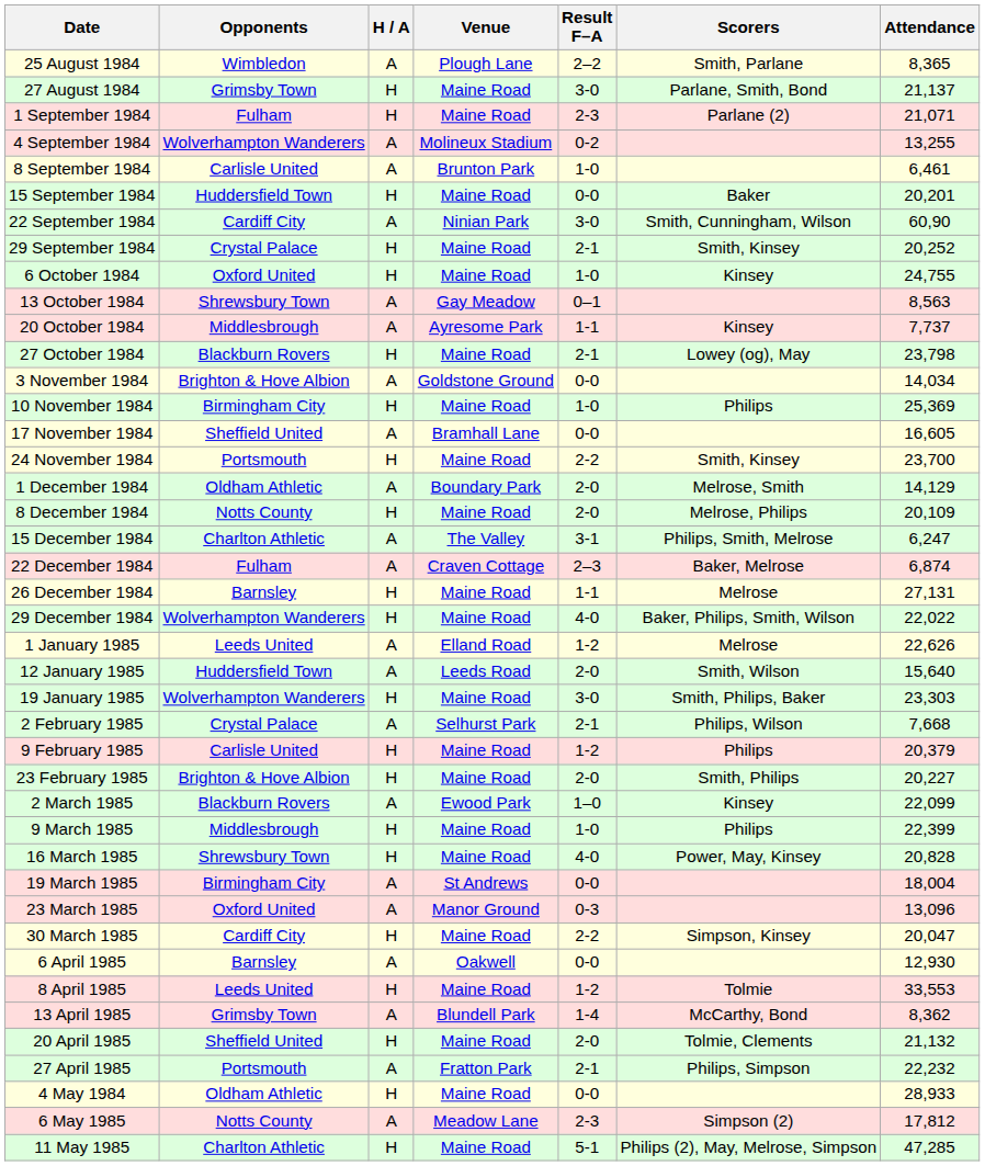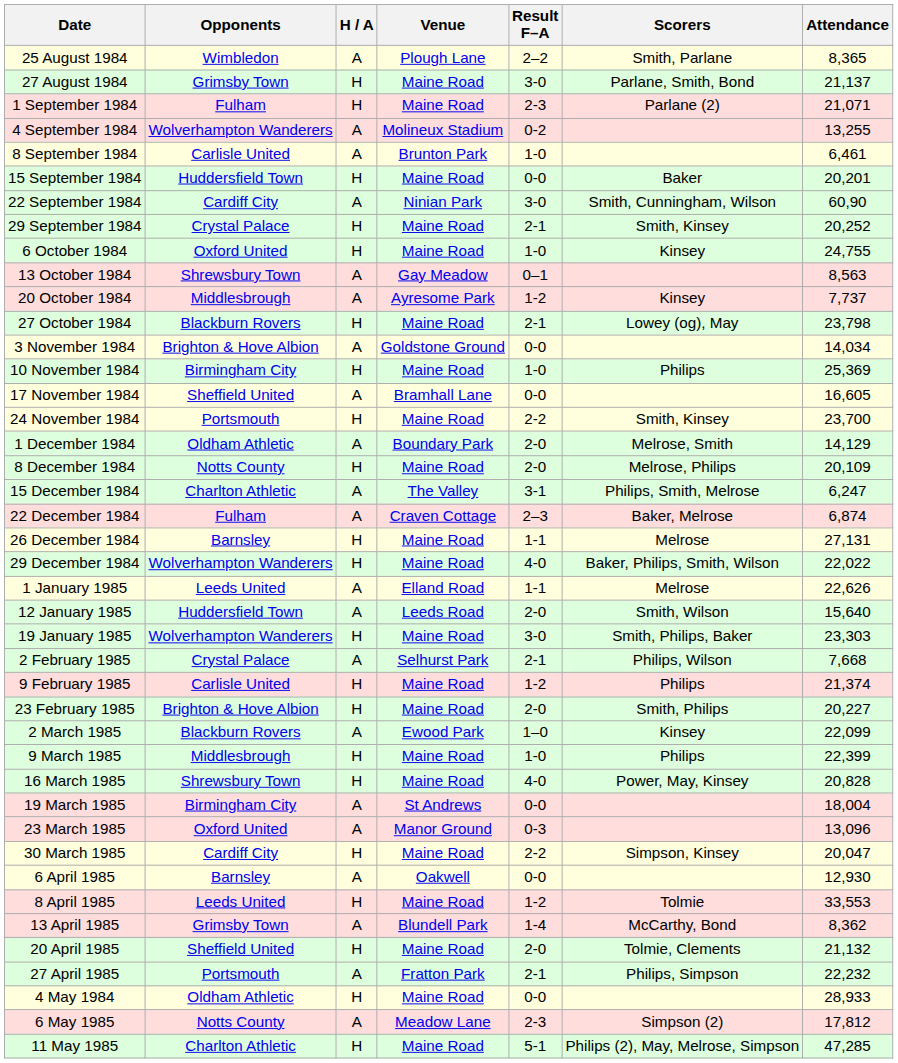 <table class="wikitable" style="text-align:center">
 <tr>
 <th>Date</th>
 <th>Opponents</th>
 <th>H / A</th>
 <th>Venue</th>
 <th>Result<br>F–A</th>
 <th>Scorers</th>
 <th>Attendance</th>
 </tr>
 <tr bgcolor="#ffffdd">
 <td>25 August 1984</td>
 <td><a href='#'>Wimbledon</a></td>
 <td>A</td>
 <td><a href='#'>Plough Lane</a></td>
 <td>2–2</td>
 <td>Smith, Parlane</td>
 <td>8,365</td>
 </tr>
 <tr bgcolor="#ddffdd">
 <td>27 August 1984</td>
 <td><a href='#'>Grimsby Town</a></td>
 <td>H</td>
 <td><a href='#'>Maine Road</a></td>
 <td>3-0</td>
 <td>Parlane, Smith, Bond</td>
 <td>21,137</td>
 </tr>
 <tr bgcolor="#ffdddd">
 <td>1 September 1984</td>
 <td><a href='#'>Fulham</a></td>
 <td>H</td>
 <td><a href='#'>Maine Road</a></td>
 <td>2-3</td>
 <td>Parlane (2)</td>
 <td>21,071</td>
 </tr>
 <tr bgcolor="#ffdddd">
 <td>4 September 1984</td>
 <td><a href='#'>Wolverhampton Wanderers</a></td>
 <td>A</td>
 <td><a href='#'>Molineux Stadium</a></td>
 <td>0-2</td>
 <td></td>
 <td>13,255</td>
 </tr>
 <tr bgcolor="#ffffdd">
 <td>8 September 1984</td>
 <td><a href='#'>Carlisle United</a></td>
 <td>A</td>
 <td><a href='#'>Brunton Park</a></td>
 <td>1-0</td>
 <td></td>
 <td>6,461</td>
 </tr>
 <tr bgcolor="#ddffdd">
 <td>15 September 1984</td>
 <td><a href='#'>Huddersfield Town</a></td>
 <td>H</td>
 <td><a href='#'>Maine Road</a></td>
 <td>0-0</td>
 <td>Baker</td>
 <td>20,201</td>
 </tr>
 <tr bgcolor="#ddffdd">
 <td>22 September 1984</td>
 <td><a href='#'>Cardiff City</a></td>
 <td>A</td>
 <td><a href='#'>Ninian Park</a></td>
 <td>3-0</td>
 <td>Smith, Cunningham, Wilson</td>
 <td>60,90</td>
 </tr>
 <tr bgcolor="#ddffdd">
 <td>29 September 1984</td>
 <td><a href='#'>Crystal Palace</a></td>
 <td>H</td>
 <td><a href='#'>Maine Road</a></td>
 <td>2-1</td>
 <td>Smith, Kinsey</td>
 <td>20,252</td>
 </tr>
 <tr bgcolor="#ddffdd">
 <td>6 October 1984</td>
 <td><a href='#'>Oxford United</a></td>
 <td>H</td>
 <td><a href='#'>Maine Road</a></td>
 <td>1-0</td>
 <td>Kinsey</td>
 <td>24,755</td>
 </tr>
 <tr bgcolor="#ffdddd">
 <td>13 October 1984</td>
 <td><a href='#'>Shrewsbury Town</a></td>
 <td>A</td>
 <td><a href='#'>Gay Meadow</a></td>
 <td>0–1</td>
 <td></td>
 <td>8,563</td>
 </tr>
 <tr bgcolor="#ffdddd">
 <td>20 October 1984</td>
 <td><a href='#'>Middlesbrough</a></td>
 <td>A</td>
 <td><a href='#'>Ayresome Park</a></td>
-<td>1-1</td>
+<td>1-2</td>
 <td>Kinsey</td>
 <td>7,737</td>
 </tr>
 <tr bgcolor="#ddffdd">
 <td>27 October 1984</td>
 <td><a href='#'>Blackburn Rovers</a></td>
 <td>H</td>
 <td><a href='#'>Maine Road</a></td>
 <td>2-1</td>
 <td>Lowey (og), May</td>
 <td>23,798</td>
 </tr>
 <tr bgcolor="#ffffdd">
 <td>3 November 1984</td>
 <td><a href='#'>Brighton & Hove Albion</a></td>
 <td>A</td>
 <td><a href='#'>Goldstone Ground</a></td>
 <td>0-0</td>
 <td></td>
 <td>14,034</td>
 </tr>
 <tr bgcolor="#ddffdd">
 <td>10 November 1984</td>
 <td><a href='#'>Birmingham City</a></td>
 <td>H</td>
 <td><a href='#'>Maine Road</a></td>
 <td>1-0</td>
 <td>Philips</td>
 <td>25,369</td>
 </tr>
 <tr bgcolor="#ffffdd">
 <td>17 November 1984</td>
 <td><a href='#'>Sheffield United</a></td>
 <td>A</td>
 <td><a href='#'>Bramhall Lane</a></td>
 <td>0-0</td>
 <td></td>
 <td>16,605</td>
 </tr>
 <tr bgcolor="#ffffdd">
 <td>24 November 1984</td>
 <td><a href='#'>Portsmouth</a></td>
 <td>H</td>
 <td><a href='#'>Maine Road</a></td>
 <td>2-2</td>
 <td>Smith, Kinsey</td>
 <td>23,700</td>
 </tr>
 <tr bgcolor="#ddffdd">
 <td>1 December 1984</td>
 <td><a href='#'>Oldham Athletic</a></td>
 <td>A</td>
 <td><a href='#'>Boundary Park</a></td>
 <td>2-0</td>
 <td>Melrose, Smith</td>
 <td>14,129</td>
 </tr>
 <tr bgcolor="#ddffdd">
 <td>8 December 1984</td>
 <td><a href='#'>Notts County</a></td>
 <td>H</td>
 <td><a href='#'>Maine Road</a></td>
 <td>2-0</td>
 <td>Melrose, Philips</td>
 <td>20,109</td>
 </tr>
 <tr bgcolor="#ddffdd">
 <td>15 December 1984</td>
 <td><a href='#'>Charlton Athletic</a></td>
 <td>A</td>
 <td><a href='#'>The Valley</a></td>
 <td>3-1</td>
 <td>Philips, Smith, Melrose</td>
 <td>6,247</td>
 </tr>
 <tr bgcolor="#ffdddd">
 <td>22 December 1984</td>
 <td><a href='#'>Fulham</a></td>
 <td>A</td>
 <td><a href='#'>Craven Cottage</a></td>
 <td>2–3</td>
 <td>Baker, Melrose</td>
 <td>6,874</td>
 </tr>
 <tr bgcolor="#ffffdd">
 <td>26 December 1984</td>
 <td><a href='#'>Barnsley</a></td>
 <td>H</td>
 <td><a href='#'>Maine Road</a></td>
 <td>1-1</td>
 <td>Melrose</td>
 <td>27,131</td>
 </tr>
 <tr bgcolor="#ddffdd">
 <td>29 December 1984</td>
 <td><a href='#'>Wolverhampton Wanderers</a></td>
 <td>H</td>
 <td><a href='#'>Maine Road</a></td>
 <td>4-0</td>
 <td>Baker, Philips, Smith, Wilson</td>
 <td>22,022</td>
 </tr>
 <tr bgcolor="#ffffdd">
 <td>1 January 1985</td>
 <td><a href='#'>Leeds United</a></td>
 <td>A</td>
 <td><a href='#'>Elland Road</a></td>
-<td>1-2</td>
+<td>1-1</td>
 <td>Melrose</td>
 <td>22,626</td>
 </tr>
 <tr bgcolor="#ddffdd">
 <td>12 January 1985</td>
 <td><a href='#'>Huddersfield Town</a></td>
 <td>A</td>
 <td><a href='#'>Leeds Road</a></td>
 <td>2-0</td>
 <td>Smith, Wilson</td>
 <td>15,640</td>
 </tr>
 <tr bgcolor="#ddffdd">
 <td>19 January 1985</td>
 <td><a href='#'>Wolverhampton Wanderers</a></td>
 <td>H</td>
 <td><a href='#'>Maine Road</a></td>
 <td>3-0</td>
 <td>Smith, Philips, Baker</td>
 <td>23,303</td>
 </tr>
 <tr bgcolor="#ddffdd">
 <td>2 February 1985</td>
 <td><a href='#'>Crystal Palace</a></td>
 <td>A</td>
 <td><a href='#'>Selhurst Park</a></td>
 <td>2-1</td>
 <td>Philips, Wilson</td>
 <td>7,668</td>
 </tr>
 <tr bgcolor="#ffdddd">
 <td>9 February 1985</td>
 <td><a href='#'>Carlisle United</a></td>
 <td>H</td>
 <td><a href='#'>Maine Road</a></td>
 <td>1-2</td>
 <td>Philips</td>
-<td>20,379</td>
+<td>21,374</td>
 </tr>
 <tr bgcolor="#ddffdd">
 <td>23 February 1985</td>
 <td><a href='#'>Brighton & Hove Albion</a></td>
 <td>H</td>
 <td><a href='#'>Maine Road</a></td>
 <td>2-0</td>
 <td>Smith, Philips</td>
 <td>20,227</td>
 </tr>
 <tr bgcolor="#ddffdd">
 <td>2 March 1985</td>
 <td><a href='#'>Blackburn Rovers</a></td>
 <td>A</td>
 <td><a href='#'>Ewood Park</a></td>
 <td>1–0</td>
 <td>Kinsey</td>
 <td>22,099</td>
 </tr>
 <tr bgcolor="#ddffdd">
 <td>9 March 1985</td>
 <td><a href='#'>Middlesbrough</a></td>
 <td>H</td>
 <td><a href='#'>Maine Road</a></td>
 <td>1-0</td>
 <td>Philips</td>
 <td>22,399</td>
 </tr>
 <tr bgcolor="#ddffdd">
 <td>16 March 1985</td>
 <td><a href='#'>Shrewsbury Town</a></td>
 <td>H</td>
 <td><a href='#'>Maine Road</a></td>
 <td>4-0</td>
 <td>Power, May, Kinsey</td>
 <td>20,828</td>
 </tr>
 <tr bgcolor="#ffdddd">
 <td>19 March 1985</td>
 <td><a href='#'>Birmingham City</a></td>
 <td>A</td>
 <td><a href='#'>St Andrews</a></td>
 <td>0-0</td>
 <td></td>
 <td>18,004</td>
 </tr>
 <tr bgcolor="#ffdddd">
 <td>23 March 1985</td>
 <td><a href='#'>Oxford United</a></td>
 <td>A</td>
 <td><a href='#'>Manor Ground</a></td>
 <td>0-3</td>
 <td></td>
 <td>13,096</td>
 </tr>
 <tr bgcolor="#ffffdd">
 <td>30 March 1985</td>
 <td><a href='#'>Cardiff City</a></td>
 <td>H</td>
 <td><a href='#'>Maine Road</a></td>
 <td>2-2</td>
 <td>Simpson, Kinsey</td>
 <td>20,047</td>
 </tr>
 <tr bgcolor="#ffffdd">
 <td>6 April 1985</td>
 <td><a href='#'>Barnsley</a></td>
 <td>A</td>
 <td><a href='#'>Oakwell</a></td>
 <td>0-0</td>
 <td></td>
 <td>12,930</td>
 </tr>
 <tr bgcolor="#ffdddd">
 <td>8 April 1985</td>
 <td><a href='#'>Leeds United</a></td>
 <td>H</td>
 <td><a href='#'>Maine Road</a></td>
 <td>1-2</td>
 <td>Tolmie</td>
 <td>33,553</td>
 </tr>
 <tr bgcolor="#ffdddd">
 <td>13 April 1985</td>
 <td><a href='#'>Grimsby Town</a></td>
 <td>A</td>
 <td><a href='#'>Blundell Park</a></td>
 <td>1-4</td>
 <td>McCarthy, Bond</td>
 <td>8,362</td>
 </tr>
 <tr bgcolor="#ddffdd">
 <td>20 April 1985</td>
 <td><a href='#'>Sheffield United</a></td>
 <td>H</td>
 <td><a href='#'>Maine Road</a></td>
 <td>2-0</td>
 <td>Tolmie, Clements</td>
 <td>21,132</td>
 </tr>
 <tr bgcolor="#ddffdd">
 <td>27 April 1985</td>
 <td><a href='#'>Portsmouth</a></td>
 <td>A</td>
 <td><a href='#'>Fratton Park</a></td>
 <td>2-1</td>
 <td>Philips, Simpson</td>
 <td>22,232</td>
 </tr>
 <tr bgcolor="#ffffdd">
 <td>4 May 1984</td>
 <td><a href='#'>Oldham Athletic</a></td>
 <td>H</td>
 <td><a href='#'>Maine Road</a></td>
 <td>0-0</td>
 <td></td>
 <td>28,933</td>
 </tr>
 <tr bgcolor="#ffdddd">
 <td>6 May 1985</td>
 <td><a href='#'>Notts County</a></td>
 <td>A</td>
 <td><a href='#'>Meadow Lane</a></td>
 <td>2-3</td>
 <td>Simpson (2)</td>
 <td>17,812</td>
 </tr>
 <tr bgcolor="#ddffdd">
 <td>11 May 1985</td>
 <td><a href='#'>Charlton Athletic</a></td>
 <td>H</td>
 <td><a href='#'>Maine Road</a></td>
 <td>5-1</td>
 <td>Philips (2), May, Melrose, Simpson</td>
 <td>47,285</td>
 </tr>
 </table>
